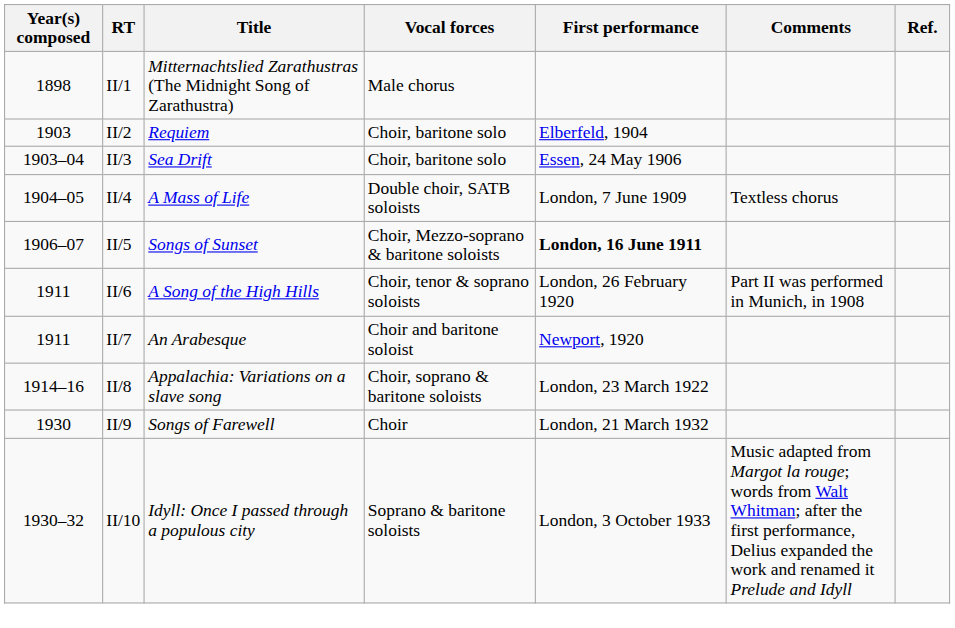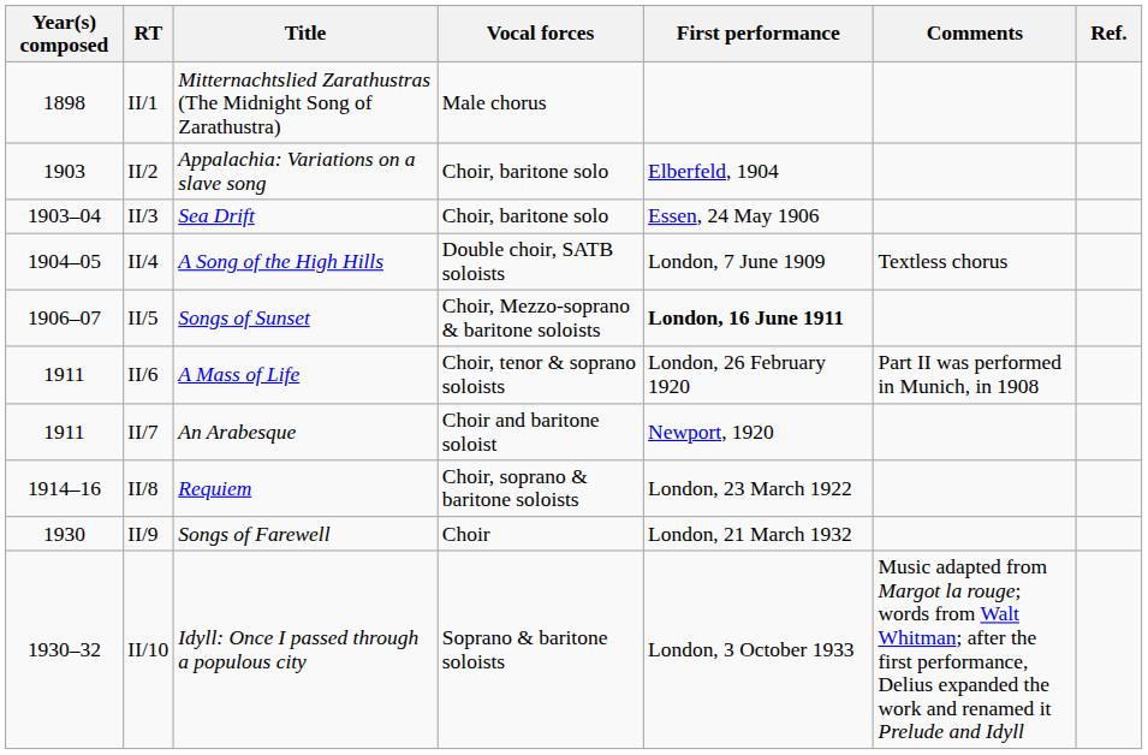 <table Class = "wikitable sortable">
 <tr>
 <th width="90">Year(s) composed</th>
 <th>RT</th>
 <th width="240">Title</th>
 <th width="200">Vocal forces</th>
 <th width="210">First performance</th>
 <th width="180">Comments</th>
 <th width= "50">Ref.</th>
 </tr>
 <tr>
 <td align= "center">1898</td>
 <td>II/1</td>
 <td><em>Mitternachtslied Zarathustras</em> (The Midnight Song of Zarathustra)</td>
 <td>Male chorus</td>
 <td></td>
 <td></td>
 <td></td>
 </tr>
 <tr>
 <td align= "center">1903</td>
 <td>II/2</td>
-<td><em><a href='#'>Requiem</a></em></td>
+<td><em>Appalachia: Variations on a slave song</em></td>
 <td>Choir, baritone solo</td>
 <td><a href='#'>Elberfeld</a>, 1904</td>
 <td></td>
 <td></td>
 </tr>
 <tr>
 <td align= "center">1903–04</td>
 <td>II/3</td>
 <td><em><a href='#'>Sea Drift</a></em></td>
 <td>Choir, baritone solo</td>
 <td><a href='#'>Essen</a>, 24 May 1906</td>
 <td></td>
 <td></td>
 </tr>
 <tr>
 <td align= "center">1904–05</td>
 <td>II/4</td>
-<td><em><a href='#'>A Mass of Life</a></em></td>
+<td><em><a href='#'>A Song of the High Hills</a></em></td>
 <td>Double choir, SATB soloists</td>
 <td>London, 7 June 1909</td>
 <td>Textless chorus</td>
 <td></td>
 </tr>
 <tr>
 <td align= "center">1906–07</td>
 <td>II/5</td>
 <td><em><a href='#'>Songs of Sunset</a></em></td>
 <td>Choir, Mezzo-soprano & baritone soloists</td>
 <td><strong>London, 16 June 1911</strong></td>
 <td></td>
 <td></td>
 </tr>
 <tr>
 <td align= "center">1911</td>
 <td>II/6</td>
-<td><em><a href='#'>A Song of the High Hills</a></em></td>
+<td><em><a href='#'>A Mass of Life</a></em></td>
 <td>Choir, tenor & soprano soloists</td>
 <td>London, 26 February 1920</td>
 <td>Part II was performed in Munich, in 1908</td>
 <td></td>
 </tr>
 <tr>
 <td align= "center">1911</td>
 <td>II/7</td>
 <td><em>An Arabesque</em></td>
 <td>Choir and baritone soloist</td>
 <td><a href='#'>Newport</a>, 1920</td>
 <td></td>
 <td></td>
 </tr>
 <tr>
 <td align= "center">1914–16</td>
 <td>II/8</td>
-<td><em>Appalachia: Variations on a slave song</em></td>
+<td><em><a href='#'>Requiem</a></em></td>
 <td>Choir, soprano & baritone soloists</td>
 <td>London, 23 March 1922</td>
 <td></td>
 <td></td>
 </tr>
 <tr>
 <td align= "center">1930</td>
 <td>II/9</td>
 <td><em>Songs of Farewell</em></td>
 <td>Choir</td>
 <td>London, 21 March 1932</td>
 <td></td>
 <td></td>
 </tr>
 <tr>
 <td align= "center">1930–32</td>
 <td>II/10</td>
 <td><em>Idyll: Once I passed through a populous city</em></td>
 <td>Soprano & baritone soloists</td>
 <td>London, 3 October 1933</td>
 <td>Music adapted from <em>Margot la rouge</em>; words from <a href='#'>Walt Whitman</a>; after the first performance, Delius expanded the work and renamed it <em>Prelude and Idyll</em></td>
 <td></td>
 </tr>
 </table>
